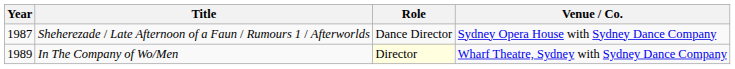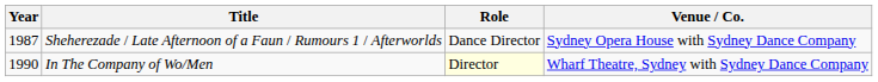 <table class="wikitable">
 <tr>
 <th>Year</th>
 <th>Title</th>
 <th>Role</th>
 <th>Venue / Co.</th>
 </tr>
 <tr>
 <td>1987</td>
 <td><em>Sheherezade</em> / <em>Late Afternoon of a Faun</em> / <em>Rumours 1</em> / <em>Afterworlds</em></td>
 <td>Dance Director</td>
 <td><a href='#'>Sydney Opera House</a> with <a href='#'>Sydney Dance Company</a></td>
 </tr>
 <tr>
-<td>1989</td>
+<td>1990</td>
 <td><em>In The Company of Wo/Men</em></td>
 <td style="background: lightyellow;">Director</td>
 <td><a href='#'>Wharf Theatre, Sydney</a> with <a href='#'>Sydney Dance Company</a></td>
 </tr>
 </table>
